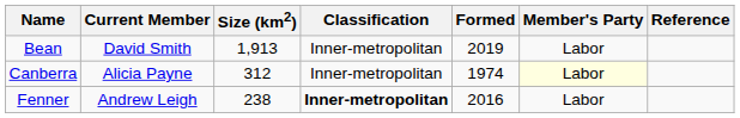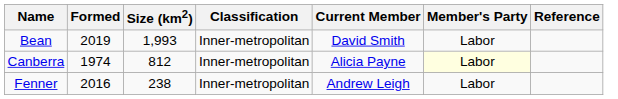 <table class="wikitable sortable" style="text-align:center">
 <tr>
 <th>Name</th>
-<th>Current Member</th>
+<th>Formed</th>
 <th>Size (km<sup>2</sup>)</th>
 <th>Classification</th>
-<th>Formed</th>
+<th>Current Member</th>
 <th>Member's Party</th>
 <th>Reference</th>
 </tr>
 <tr>
 <td><a href='#'>Bean</a></td>
+<td>2019</td>
+<td>1,993</td>
+<td>Inner-metropolitan</td>
 <td><a href='#'>David Smith</a></td>
-<td>1,913</td>
-<td>Inner-metropolitan</td>
-<td>2019</td>
 <td>Labor</td>
 <td></td>
 </tr>
 <tr>
 <td><a href='#'>Canberra</a></td>
+<td>1974</td>
+<td>812</td>
+<td>Inner-metropolitan</td>
 <td><a href='#'>Alicia Payne</a></td>
-<td>312</td>
-<td>Inner-metropolitan</td>
-<td>1974</td>
 <td style="background: lightyellow;">Labor</td>
 <td></td>
 </tr>
 <tr>
 <td><a href='#'>Fenner</a></td>
+<td>2016</td>
+<td>238</td>
+<td>Inner-metropolitan</td>
 <td><a href='#'>Andrew Leigh</a></td>
-<td>238</td>
-<td><strong>Inner-metropolitan</strong></td>
-<td>2016</td>
 <td>Labor</td>
 <td></td>
 </tr>
 </table>
